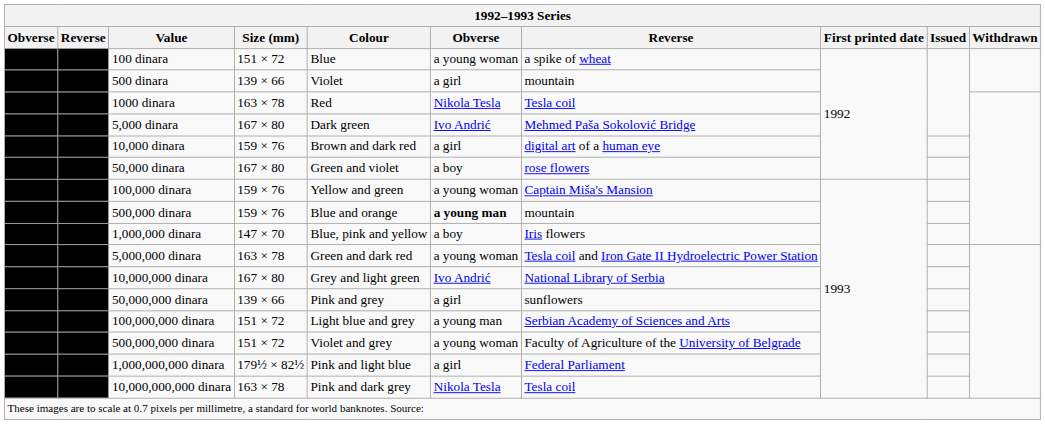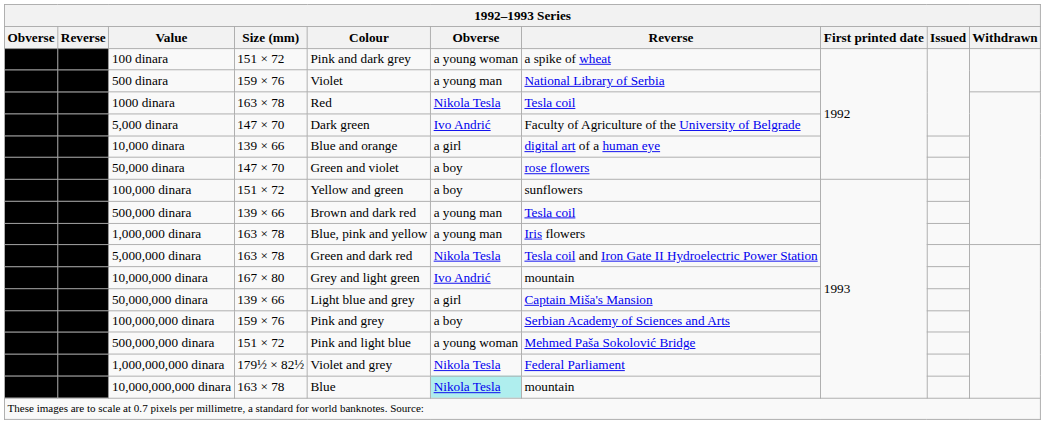 <table class="wikitable" style="font-size: 90%">
 <tr>
 <th colspan="10">1992–1993 Series</th>
 </tr>
 <tr>
 <th>Obverse</th>
 <th>Reverse</th>
 <th>Value</th>
 <th>Size (mm)</th>
 <th>Colour</th>
 <th>Obverse</th>
 <th>Reverse</th>
 <th>First printed date</th>
 <th>Issued</th>
 <th>Withdrawn</th>
 </tr>
 <tr>
 <td align="center" bgcolor="#000000"></td>
 <td align="center" bgcolor="#000000"></td>
 <td>100 dinara</td>
 <td>151 × 72</td>
-<td>Blue</td>
+<td>Pink and dark grey</td>
 <td>a young woman</td>
 <td>a spike of <a href='#'>wheat</a></td>
 <td rowspan=6>1992</td>
 <td rowspan="4"></td>
 <td rowspan="2"></td>
 </tr>
 <tr>
 <td align="center" bgcolor="#000000"></td>
 <td align="center" bgcolor="#000000"></td>
 <td>500 dinara</td>
-<td>139 × 66</td>
+<td>159 × 76</td>
 <td>Violet</td>
-<td>a girl</td>
-<td>mountain</td>
+<td>a young man</td>
+<td><a href='#'>National Library of Serbia</a></td>
 </tr>
 <tr>
 <td align="center" bgcolor="#000000"></td>
 <td align="center" bgcolor="#000000"></td>
 <td>1000 dinara</td>
 <td>163 × 78</td>
 <td>Red</td>
 <td><a href='#'>Nikola Tesla</a></td>
 <td><a href='#'>Tesla coil</a></td>
 <td rowspan="7"></td>
 </tr>
 <tr>
 <td align="center" bgcolor="#000000"></td>
 <td align="center" bgcolor="#000000"></td>
 <td>5,000 dinara</td>
-<td>167 × 80</td>
+<td>147 × 70</td>
 <td>Dark green</td>
 <td><a href='#'>Ivo Andrić</a></td>
-<td><a href='#'>Mehmed Paša Sokolović Bridge</a></td>
+<td>Faculty of Agriculture of the <a href='#'>University of Belgrade</a></td>
 </tr>
 <tr>
 <td align="center" bgcolor="#000000"></td>
 <td align="center" bgcolor="#000000"></td>
 <td>10,000 dinara</td>
-<td>159 × 76</td>
-<td>Brown and dark red</td>
+<td>139 × 66</td>
+<td>Blue and orange</td>
 <td>a girl</td>
 <td><a href='#'>digital art</a> of a <a href='#'>human eye</a></td>
 <td></td>
 </tr>
 <tr>
 <td align="center" bgcolor="#000000"></td>
 <td align="center" bgcolor="#000000"></td>
 <td>50,000 dinara</td>
-<td>167 × 80</td>
+<td>147 × 70</td>
 <td>Green and violet</td>
 <td>a boy</td>
 <td><a href='#'>rose flowers</a></td>
 <td></td>
 </tr>
 <tr>
 <td align="center" bgcolor="#000000"></td>
 <td align="center" bgcolor="#000000"></td>
 <td>100,000 dinara</td>
-<td>159 × 76</td>
+<td>151 × 72</td>
 <td>Yellow and green</td>
-<td>a young woman</td>
-<td><a href='#'>Captain Miša's Mansion</a></td>
+<td>a boy</td>
+<td>sunflowers</td>
 <td rowspan=10>1993</td>
 <td></td>
 </tr>
 <tr>
 <td align="center" bgcolor="#000000"></td>
 <td align="center" bgcolor="#000000"></td>
 <td>500,000 dinara</td>
-<td>159 × 76</td>
-<td>Blue and orange</td>
-<td><strong>a young man</strong></td>
-<td>mountain</td>
+<td>139 × 66</td>
+<td>Brown and dark red</td>
+<td>a young man</td>
+<td><a href='#'>Tesla coil</a></td>
 <td></td>
 </tr>
 <tr>
 <td align="center" bgcolor="#000000"></td>
 <td align="center" bgcolor="#000000"></td>
 <td>1,000,000 dinara</td>
-<td>147 × 70</td>
+<td>163 × 78</td>
 <td>Blue, pink and yellow</td>
-<td>a boy</td>
+<td>a young man</td>
 <td><a href='#'>Iris</a> flowers</td>
 <td></td>
 </tr>
 <tr>
 <td align="center" bgcolor="#000000"></td>
 <td align="center" bgcolor="#000000"></td>
 <td>5,000,000 dinara</td>
 <td>163 × 78</td>
 <td>Green and dark red</td>
-<td>a young woman</td>
+<td><a href='#'>Nikola Tesla</a></td>
 <td><a href='#'>Tesla coil</a> and <a href='#'>Iron Gate II Hydroelectric Power Station</a></td>
 <td></td>
 <td rowspan="7"></td>
 </tr>
 <tr>
 <td align="center" bgcolor="#000000"></td>
 <td align="center" bgcolor="#000000"></td>
 <td>10,000,000 dinara</td>
 <td>167 × 80</td>
 <td>Grey and light green</td>
 <td><a href='#'>Ivo Andrić</a></td>
-<td><a href='#'>National Library of Serbia</a></td>
+<td>mountain</td>
 <td></td>
 </tr>
 <tr>
 <td align="center" bgcolor="#000000"></td>
 <td align="center" bgcolor="#000000"></td>
 <td>50,000,000 dinara</td>
 <td>139 × 66</td>
-<td>Pink and grey</td>
+<td>Light blue and grey</td>
 <td>a girl</td>
-<td>sunflowers</td>
+<td><a href='#'>Captain Miša's Mansion</a></td>
 <td></td>
 </tr>
 <tr>
 <td align="center" bgcolor="#000000"></td>
 <td align="center" bgcolor="#000000"></td>
 <td>100,000,000 dinara</td>
-<td>151 × 72</td>
-<td>Light blue and grey</td>
-<td>a young man</td>
+<td>159 × 76</td>
+<td>Pink and grey</td>
+<td>a boy</td>
 <td><a href='#'>Serbian Academy of Sciences and Arts</a></td>
 <td></td>
 </tr>
 <tr>
 <td align="center" bgcolor="#000000"></td>
 <td align="center" bgcolor="#000000"></td>
 <td>500,000,000 dinara</td>
 <td>151 × 72</td>
-<td>Violet and grey</td>
+<td>Pink and light blue</td>
 <td>a young woman</td>
-<td>Faculty of Agriculture of the <a href='#'>University of Belgrade</a></td>
+<td><a href='#'>Mehmed Paša Sokolović Bridge</a></td>
 <td></td>
 </tr>
 <tr>
 <td align="center" bgcolor="#000000"></td>
 <td align="center" bgcolor="#000000"></td>
 <td>1,000,000,000 dinara</td>
 <td>179½ × 82½</td>
-<td>Pink and light blue</td>
-<td>a girl</td>
+<td>Violet and grey</td>
+<td><a href='#'>Nikola Tesla</a></td>
 <td><a href='#'>Federal Parliament</a></td>
 <td></td>
 </tr>
 <tr>
 <td align="center" bgcolor="#000000"></td>
 <td align="center" bgcolor="#000000"></td>
 <td>10,000,000,000 dinara</td>
 <td>163 × 78</td>
-<td>Pink and dark grey</td>
-<td><a href='#'>Nikola Tesla</a></td>
-<td><a href='#'>Tesla coil</a></td>
+<td>Blue</td>
+<td style="background: paleturquoise;"><a href='#'>Nikola Tesla</a></td>
+<td>mountain</td>
 <td></td>
 </tr>
 <tr>
 <td colspan="10"><small>These images are to scale at 0.7 pixels per millimetre, a standard for world banknotes. Source:</small></td>
 </tr>
 </table>
